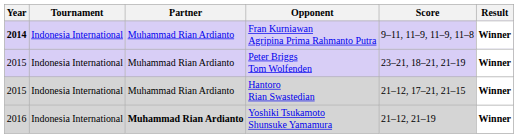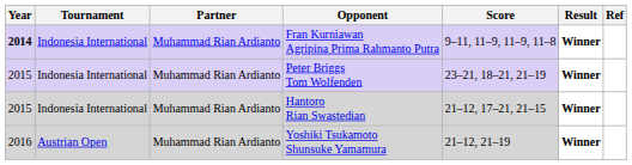 <table class="sortable wikitable" style="font-size: 90%">
 <tr>
 <th>Year</th>
 <th>Tournament</th>
 <th>Partner</th>
 <th>Opponent</th>
 <th>Score</th>
 <th>Result</th>
+<th>Ref</th>
 </tr>
 <tr style="background:#D8CEF6">
 <td align="center"><strong>2014</strong></td>
 <td align="left"><a href='#'>Indonesia International</a></td>
 <td align="left"> <a href='#'>Muhammad Rian Ardianto</a></td>
 <td align="left"> <a href='#'>Fran Kurniawan</a><br> <a href='#'>Agripina Prima Rahmanto Putra</a></td>
 <td align="left">9–11, 11–9, 11–9, 11–8</td>
 <td style="text-align: left; background:white"> <strong>Winner</strong></td>
+<td style="text-align:center; background:white"></td>
 </tr>
 <tr style="background:#D8CEF6">
 <td align="center">2015</td>
 <td align="left">Indonesia International</td>
 <td align="left"> Muhammad Rian Ardianto</td>
 <td align="left"> <a href='#'>Peter Briggs</a><br> <a href='#'>Tom Wolfenden</a></td>
 <td align="left">23–21, 18–21, 21–19</td>
 <td style="text-align: left; background:white"> <strong>Winner</strong></td>
+<td style="text-align:center; background:white"></td>
 </tr>
 <tr style="background:#D5D5D5">
 <td align="center">2015</td>
 <td align="left">Indonesia International</td>
 <td align="left"> Muhammad Rian Ardianto</td>
 <td align="left"> <a href='#'>Hantoro</a><br> <a href='#'>Rian Swastedian</a></td>
 <td align="left">21–12, 17–21, 21–15</td>
 <td style="text-align: left; background:white"> <strong>Winner</strong></td>
+<td style="text-align:center; background:white"></td>
 </tr>
 <tr style="background:#D5D5D5">
 <td align="center">2016</td>
-<td align="left">Indonesia International</td>
-<td align="left"><strong> Muhammad Rian Ardianto</strong></td>
+<td align="left"><a href='#'>Austrian Open</a></td>
+<td align="left"> Muhammad Rian Ardianto</td>
 <td align="left"> <a href='#'>Yoshiki Tsukamoto</a><br> <a href='#'>Shunsuke Yamamura</a></td>
 <td align="left">21–12, 21–19</td>
 <td style="text-align: left; background:white"> <strong>Winner</strong></td>
+<td style="text-align:center; background:white"></td>
 </tr>
 </table>
